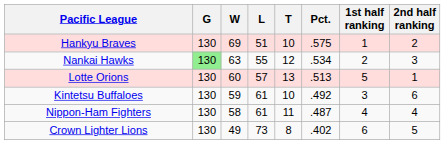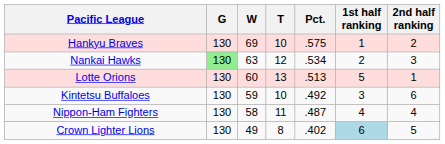 <table class="wikitable"  style="width:50%; text-align:center;">
 <tr>
 <th style="width:35%;"><a href='#'>Pacific League</a></th>
 <th style="width:5%;">G</th>
 <th style="width:5%;">W</th>
-<th style="width:5%;">L</th>
 <th style="width:5%;">T</th>
 <th style="width:7%;">Pct.</th>
 <th style="width:5%;">1st half ranking</th>
 <th style="width:5%;">2nd half ranking</th>
 </tr>
 <tr style="background:#fdd;">
 <td><a href='#'>Hankyu Braves</a></td>
 <td>130</td>
 <td>69</td>
-<td>51</td>
 <td>10</td>
 <td>.575</td>
 <td>1</td>
 <td>2</td>
 </tr>
 <tr align=center>
 <td><a href='#'>Nankai Hawks</a></td>
 <td style="background: lightgreen;">130</td>
 <td>63</td>
-<td>55</td>
 <td>12</td>
 <td>.534</td>
 <td>2</td>
 <td>3</td>
 </tr>
 <tr style="background:#fdd;">
 <td><a href='#'>Lotte Orions</a></td>
 <td>130</td>
 <td>60</td>
-<td>57</td>
 <td>13</td>
 <td>.513</td>
 <td>5</td>
 <td>1</td>
 </tr>
 <tr align=center>
 <td><a href='#'>Kintetsu Buffaloes</a></td>
 <td>130</td>
 <td>59</td>
-<td>61</td>
 <td>10</td>
 <td>.492</td>
 <td>3</td>
 <td>6</td>
 </tr>
 <tr align=center>
 <td><a href='#'>Nippon-Ham Fighters</a></td>
 <td>130</td>
 <td>58</td>
-<td>61</td>
 <td>11</td>
 <td>.487</td>
 <td>4</td>
 <td>4</td>
 </tr>
 <tr align=center>
 <td><a href='#'>Crown Lighter Lions</a></td>
 <td>130</td>
 <td>49</td>
-<td>73</td>
 <td>8</td>
 <td>.402</td>
-<td>6</td>
+<td style="background: lightblue;">6</td>
 <td>5</td>
 </tr>
 </table>
